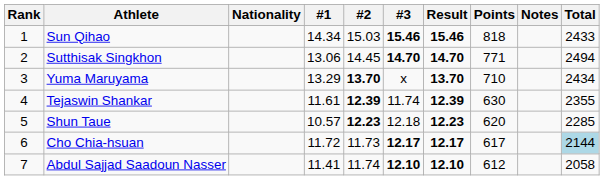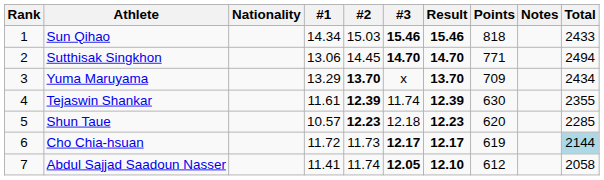 <table class="wikitable sortable" style="text-align:center">
 <tr>
 <th>Rank</th>
 <th>Athlete</th>
 <th>Nationality</th>
 <th>#1</th>
 <th>#2</th>
 <th>#3</th>
 <th>Result</th>
 <th>Points</th>
 <th>Notes</th>
 <th>Total</th>
 </tr>
 <tr>
 <td>1</td>
 <td align=left><a href='#'>Sun Qihao</a></td>
 <td align=left></td>
 <td>14.34</td>
 <td>15.03</td>
 <td><strong>15.46</strong></td>
 <td><strong>15.46</strong></td>
 <td>818</td>
 <td></td>
 <td>2433</td>
 </tr>
 <tr>
 <td>2</td>
 <td align=left><a href='#'>Sutthisak Singkhon</a></td>
 <td align=left></td>
 <td>13.06</td>
 <td>14.45</td>
 <td><strong>14.70</strong></td>
 <td><strong>14.70</strong></td>
 <td>771</td>
 <td></td>
 <td>2494</td>
 </tr>
 <tr>
 <td>3</td>
 <td align=left><a href='#'>Yuma Maruyama</a></td>
 <td align=left></td>
 <td>13.29</td>
 <td><strong>13.70</strong></td>
 <td>x</td>
 <td><strong>13.70</strong></td>
-<td>710</td>
+<td>709</td>
 <td></td>
 <td>2434</td>
 </tr>
 <tr>
 <td>4</td>
 <td align=left><a href='#'>Tejaswin Shankar</a></td>
 <td align=left></td>
 <td>11.61</td>
 <td><strong>12.39</strong></td>
 <td>11.74</td>
 <td><strong>12.39</strong></td>
 <td>630</td>
 <td></td>
 <td>2355</td>
 </tr>
 <tr>
 <td>5</td>
 <td align=left><a href='#'>Shun Taue</a></td>
 <td align=left></td>
 <td>10.57</td>
 <td><strong>12.23</strong></td>
 <td>12.18</td>
 <td><strong>12.23</strong></td>
 <td>620</td>
 <td></td>
 <td>2285</td>
 </tr>
 <tr>
 <td>6</td>
 <td align=left><a href='#'>Cho Chia-hsuan</a></td>
 <td align=left></td>
 <td>11.72</td>
 <td>11.73</td>
 <td><strong>12.17</strong></td>
 <td><strong>12.17</strong></td>
-<td>617</td>
+<td>619</td>
 <td></td>
 <td style="background: lightblue;">2144</td>
 </tr>
 <tr>
 <td>7</td>
 <td align=left><a href='#'>Abdul Sajjad Saadoun Nasser</a></td>
 <td align=left></td>
 <td>11.41</td>
 <td>11.74</td>
-<td><strong>12.10</strong></td>
+<td><strong>12.05</strong></td>
 <td><strong>12.10</strong></td>
 <td>612</td>
 <td></td>
 <td>2058</td>
 </tr>
 </table>
